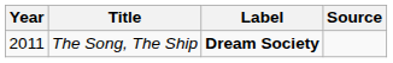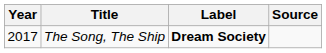 <table class="wikitable">
 <tr>
 <th>Year</th>
 <th>Title</th>
 <th>Label</th>
 <th>Source</th>
 </tr>
 <tr>
-<td>2011</td>
+<td>2017</td>
 <td><em>The Song, The Ship</em></td>
 <td><strong>Dream Society</strong></td>
 <td></td>
 </tr>
 </table>
